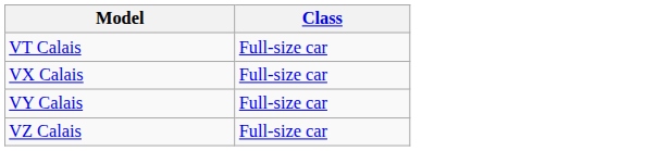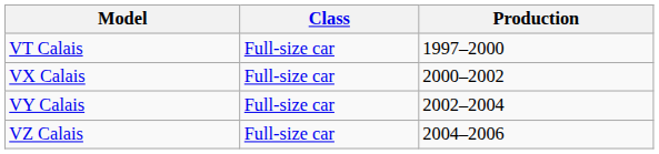 <table class="wikitable">
 <tr>
 <th style="width:200px;">Model</th>
 <th style="width:150px;"><a href='#'>Class</a></th>
+<th style="width:200px;">Production</th>
 </tr>
 <tr>
 <td valign="top"><a href='#'>VT Calais</a></td>
 <td valign="top"><a href='#'>Full-size car</a></td>
+<td valign="top">1997–2000</td>
 </tr>
 <tr>
 <td valign="top"><a href='#'>VX Calais</a></td>
 <td valign="top"><a href='#'>Full-size car</a></td>
+<td valign="top">2000–2002</td>
 </tr>
 <tr>
 <td valign="top"><a href='#'>VY Calais</a></td>
 <td valign="top"><a href='#'>Full-size car</a></td>
+<td valign="top">2002–2004</td>
 </tr>
 <tr>
 <td valign="top"><a href='#'>VZ Calais</a></td>
 <td valign="top"><a href='#'>Full-size car</a></td>
+<td valign="top">2004–2006</td>
 </tr>
 </table>
